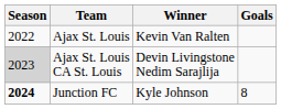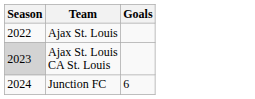 <table class="wikitable">
 <tr>
 <th>Season</th>
 <th>Team</th>
-<th>Winner</th>
 <th>Goals</th>
 </tr>
 <tr>
 <td>2022</td>
 <td>Ajax St. Louis</td>
-<td>Kevin Van Ralten</td>
 <td></td>
 </tr>
 <tr>
 <td style="background: lightgrey;">2023</td>
 <td>Ajax St. Louis<br>CA St. Louis</td>
-<td>Devin Livingstone<br>Nedim Sarajlija</td>
 <td></td>
 </tr>
 <tr>
-<td><strong>2024</strong></td>
+<td>2024</td>
 <td>Junction FC</td>
-<td>Kyle Johnson</td>
-<td>8</td>
+<td>6</td>
 </tr>
 </table>
